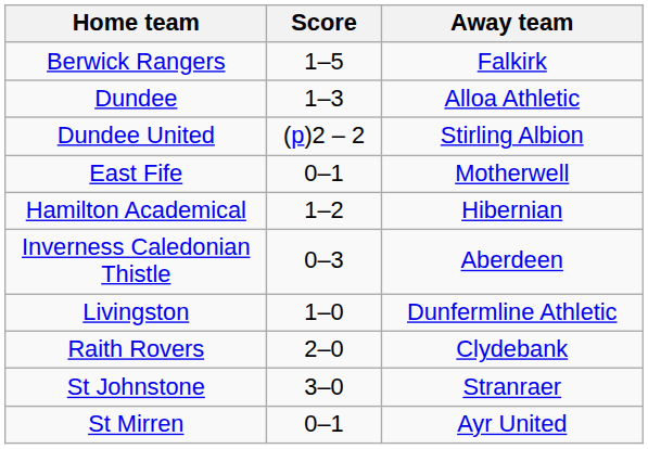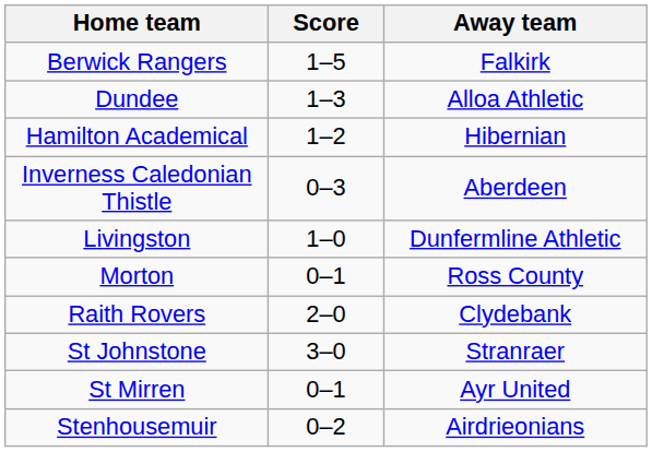 <table class="wikitable" style="text-align: center">
 <tr>
 <th width=170>Home team</th>
 <th width=70>Score</th>
 <th width=170>Away team</th>
 </tr>
 <tr>
 <td><a href='#'>Berwick Rangers</a></td>
 <td>1–5</td>
 <td><a href='#'>Falkirk</a></td>
 </tr>
 <tr>
 <td><a href='#'>Dundee</a></td>
 <td>1–3</td>
 <td><a href='#'>Alloa Athletic</a></td>
 </tr>
 <tr>
-<td><a href='#'>Dundee United</a></td>
-<td>(<a href='#'>p</a>)2 – 2</td>
-<td><a href='#'>Stirling Albion</a></td>
-</tr>
-<tr>
-<td><a href='#'>East Fife</a></td>
-<td>0–1</td>
-<td><a href='#'>Motherwell</a></td>
-</tr>
-<tr>
 <td><a href='#'>Hamilton Academical</a></td>
 <td>1–2</td>
 <td><a href='#'>Hibernian</a></td>
 </tr>
 <tr>
 <td><a href='#'>Inverness Caledonian Thistle</a></td>
 <td>0–3</td>
 <td><a href='#'>Aberdeen</a></td>
 </tr>
 <tr>
 <td><a href='#'>Livingston</a></td>
 <td>1–0</td>
 <td><a href='#'>Dunfermline Athletic</a></td>
+</tr>
+<tr>
+<td><a href='#'>Morton</a></td>
+<td>0–1</td>
+<td><a href='#'>Ross County</a></td>
 </tr>
 <tr>
 <td><a href='#'>Raith Rovers</a></td>
 <td>2–0</td>
 <td><a href='#'>Clydebank</a></td>
 </tr>
 <tr>
 <td><a href='#'>St Johnstone</a></td>
 <td>3–0</td>
 <td><a href='#'>Stranraer</a></td>
 </tr>
 <tr>
 <td><a href='#'>St Mirren</a></td>
 <td>0–1</td>
 <td><a href='#'>Ayr United</a></td>
 </tr>
+<tr>
+<td><a href='#'>Stenhousemuir</a></td>
+<td>0–2</td>
+<td><a href='#'>Airdrieonians</a></td>
+</tr>
 </table>
